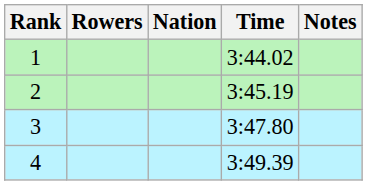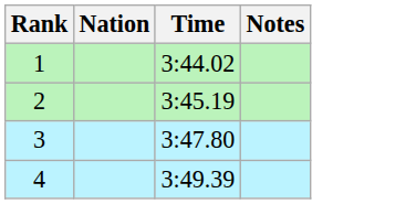 <table class="wikitable sortable" style="text-align:center">
 <tr>
 <th>Rank</th>
-<th>Rowers</th>
 <th>Nation</th>
 <th>Time</th>
 <th>Notes</th>
 </tr>
 <tr bgcolor=bbf3bb>
 <td>1</td>
-<td align=left data-sort-value="Brechan, Ingun"></td>
 <td align=left></td>
 <td>3:44.02</td>
 <td></td>
 </tr>
 <tr bgcolor=bbf3bb>
 <td>2</td>
-<td align=left data-sort-value="Braceland, Diane"></td>
 <td align=left></td>
 <td>3:45.19</td>
 <td></td>
 </tr>
 <tr bgcolor=bbf3ff>
 <td>3</td>
-<td align=left data-sort-value="Klaasse, Helie"></td>
 <td align=left></td>
 <td>3:47.80</td>
 <td></td>
 </tr>
 <tr bgcolor=bbf3ff>
 <td>4</td>
-<td align=left data-sort-value="Neffeová, Miluše"></td>
 <td align=left></td>
 <td>3:49.39</td>
 <td></td>
 </tr>
 </table>
